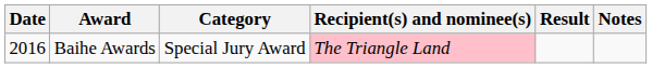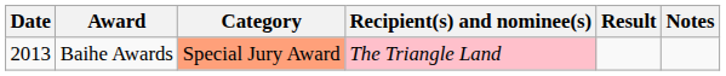 <table class="wikitable">
 <tr>
 <th>Date</th>
 <th>Award</th>
 <th>Category</th>
 <th>Recipient(s) and nominee(s)</th>
 <th>Result</th>
 <th>Notes</th>
 </tr>
 <tr>
-<td>2016</td>
+<td>2013</td>
 <td>Baihe Awards</td>
-<td>Special Jury Award</td>
+<td style="background: lightsalmon;">Special Jury Award</td>
 <td style="background: pink;"><em>The Triangle Land</em></td>
 <td></td>
 <td></td>
 </tr>
 </table>
